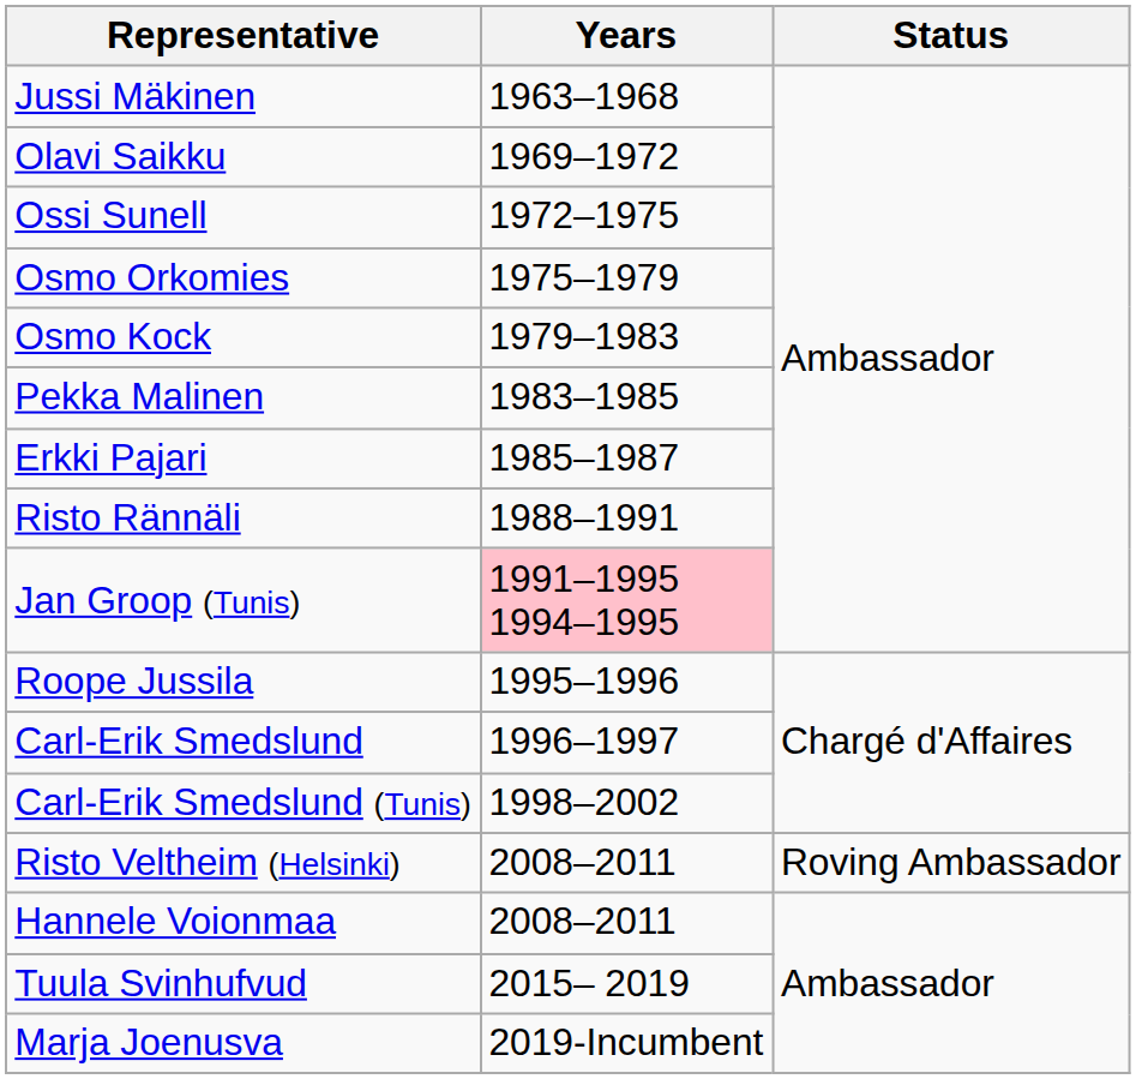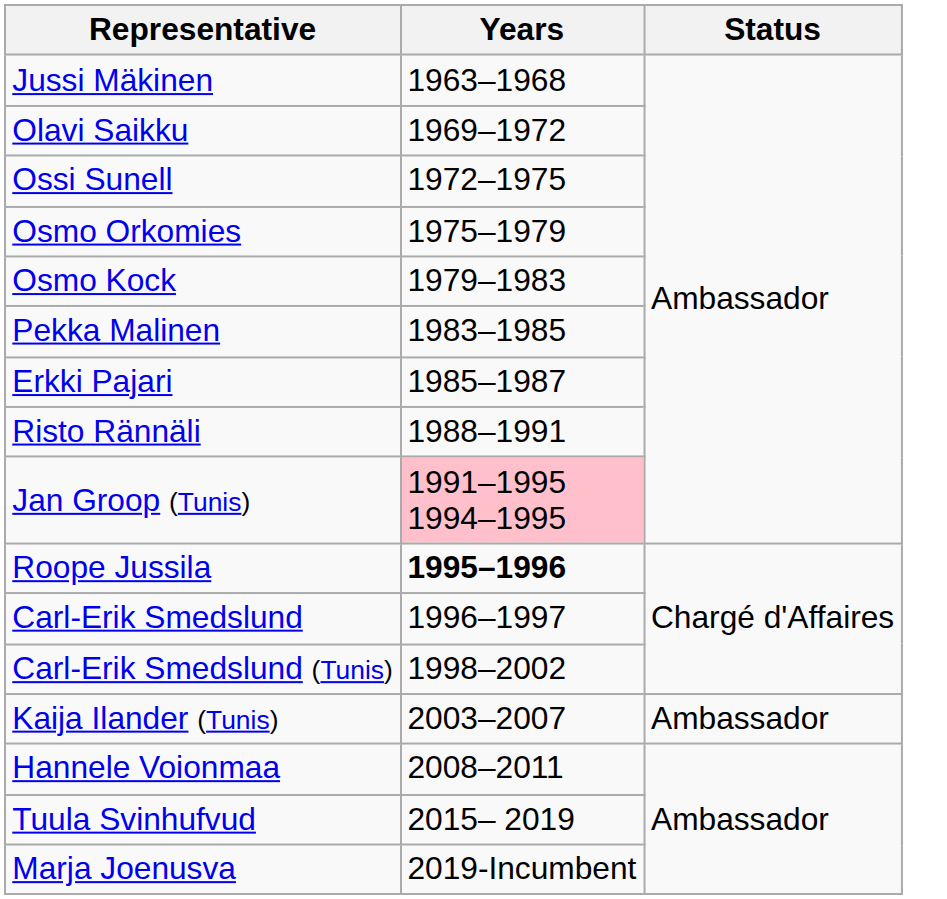 <table class="wikitable sortable">
 <tr>
 <th>Representative</th>
 <th>Years</th>
 <th>Status</th>
 </tr>
 <tr>
 <td><a href='#'>Jussi Mäkinen</a></td>
 <td>1963–1968</td>
 <td rowspan="9">Ambassador</td>
 </tr>
 <tr>
 <td><a href='#'>Olavi Saikku</a></td>
 <td>1969–1972</td>
 </tr>
 <tr>
 <td><a href='#'>Ossi Sunell</a></td>
 <td>1972–1975</td>
 </tr>
 <tr>
 <td><a href='#'>Osmo Orkomies</a></td>
 <td>1975–1979</td>
 </tr>
 <tr>
 <td><a href='#'>Osmo Kock</a></td>
 <td>1979–1983</td>
 </tr>
 <tr>
 <td><a href='#'>Pekka Malinen</a></td>
 <td>1983–1985</td>
 </tr>
 <tr>
 <td><a href='#'>Erkki Pajari</a></td>
 <td>1985–1987</td>
 </tr>
 <tr>
 <td><a href='#'>Risto Rännäli</a></td>
 <td>1988–1991</td>
 </tr>
 <tr>
 <td><a href='#'>Jan Groop</a> <small>(<a href='#'>Tunis</a>)</small></td>
 <td style="background: pink;">1991–1995<br>1994–1995</td>
 </tr>
 <tr>
 <td><a href='#'>Roope Jussila</a></td>
-<td>1995–1996</td>
+<td><strong>1995–1996</strong></td>
 <td rowspan="3">Chargé d'Affaires</td>
 </tr>
 <tr>
 <td><a href='#'>Carl-Erik Smedslund</a></td>
 <td>1996–1997</td>
 </tr>
 <tr>
 <td><a href='#'>Carl-Erik Smedslund</a> <small>(<a href='#'>Tunis</a>)</small></td>
 <td>1998–2002</td>
 </tr>
 <tr>
-<td><a href='#'>Risto Veltheim</a> <small>(<a href='#'>Helsinki</a>)</small></td>
-<td>2008–2011</td>
-<td>Roving Ambassador</td>
+<td><a href='#'>Kaija Ilander</a> <small>(<a href='#'>Tunis</a>)</small></td>
+<td>2003–2007</td>
+<td>Ambassador</td>
 </tr>
 <tr>
 <td><a href='#'>Hannele Voionmaa</a></td>
 <td>2008–2011</td>
 <td rowspan="3">Ambassador</td>
 </tr>
 <tr>
 <td><a href='#'>Tuula Svinhufvud</a></td>
 <td>2015– 2019</td>
 </tr>
 <tr>
 <td><a href='#'>Marja Joenusva</a></td>
 <td>2019-Incumbent</td>
 </tr>
 </table>
